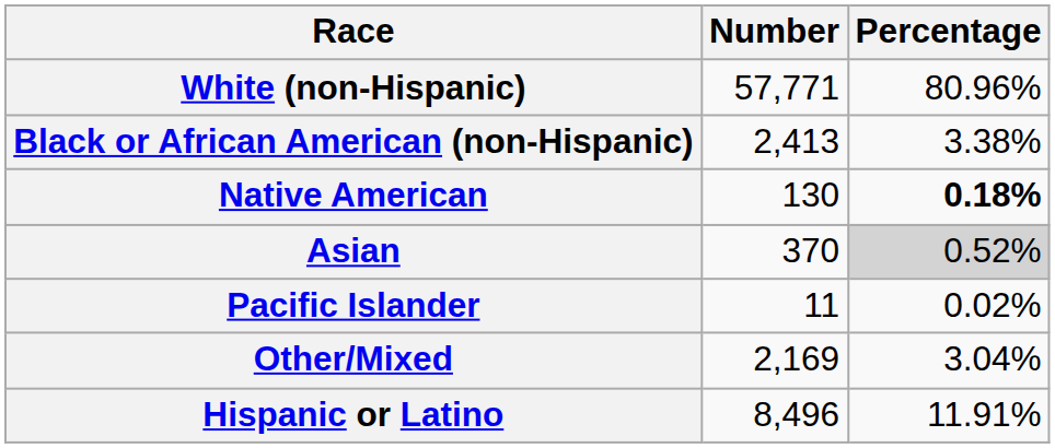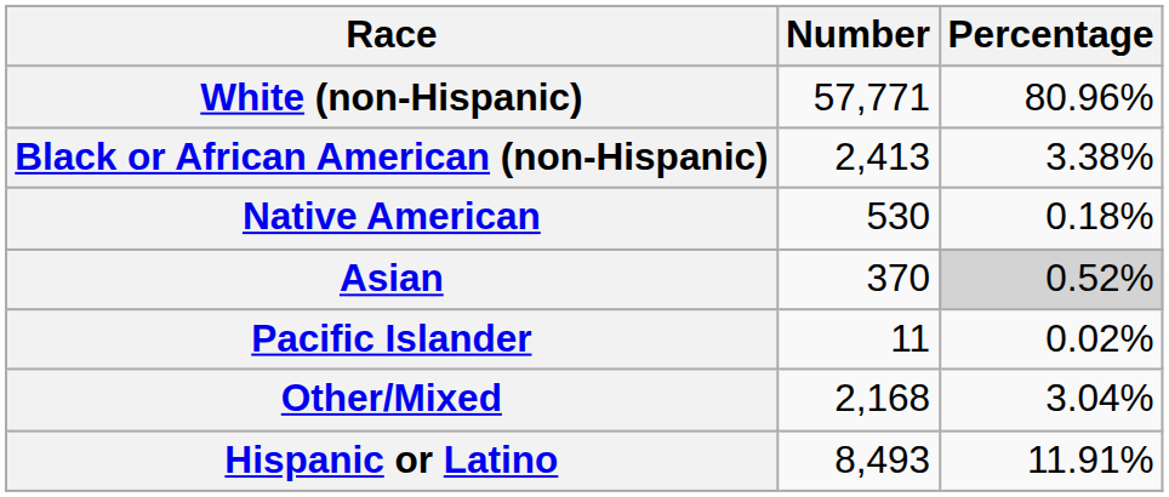 <table class="wikitable" style="text-align:right">
 <tr>
 <th scope="col">Race</th>
 <th scope="col">Number</th>
 <th scope="col">Percentage</th>
 </tr>
 <tr>
 <th scope="row"><a href='#'>White</a> (non-Hispanic)</th>
 <td>57,771</td>
 <td>80.96%</td>
 </tr>
 <tr>
 <th scope="row"><a href='#'>Black or African American</a> (non-Hispanic)</th>
 <td>2,413</td>
 <td>3.38%</td>
 </tr>
 <tr>
 <th scope="row"><a href='#'>Native American</a></th>
-<td>130</td>
-<td><strong>0.18%</strong></td>
+<td>530</td>
+<td>0.18%</td>
 </tr>
 <tr>
 <th scope="row"><a href='#'>Asian</a></th>
 <td>370</td>
 <td style="background: lightgrey;">0.52%</td>
 </tr>
 <tr>
 <th scope="row"><a href='#'>Pacific Islander</a></th>
 <td>11</td>
 <td>0.02%</td>
 </tr>
 <tr>
 <th scope="row"><a href='#'>Other/Mixed</a></th>
-<td>2,169</td>
+<td>2,168</td>
 <td>3.04%</td>
 </tr>
 <tr>
 <th scope="row"><a href='#'>Hispanic</a> or <a href='#'>Latino</a></th>
-<td>8,496</td>
+<td>8,493</td>
 <td>11.91%</td>
 </tr>
 </table>
